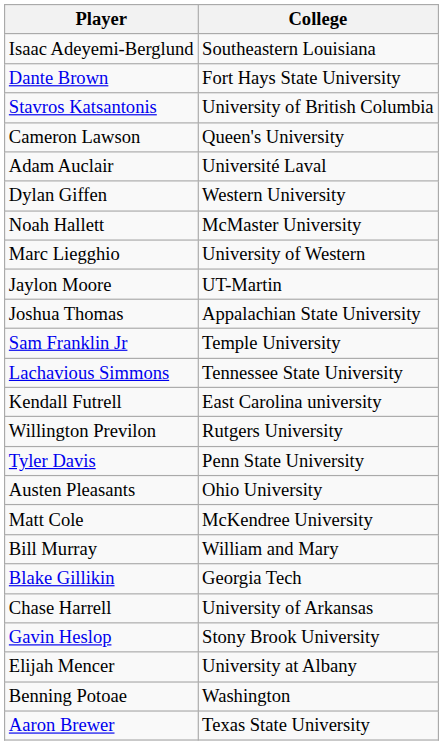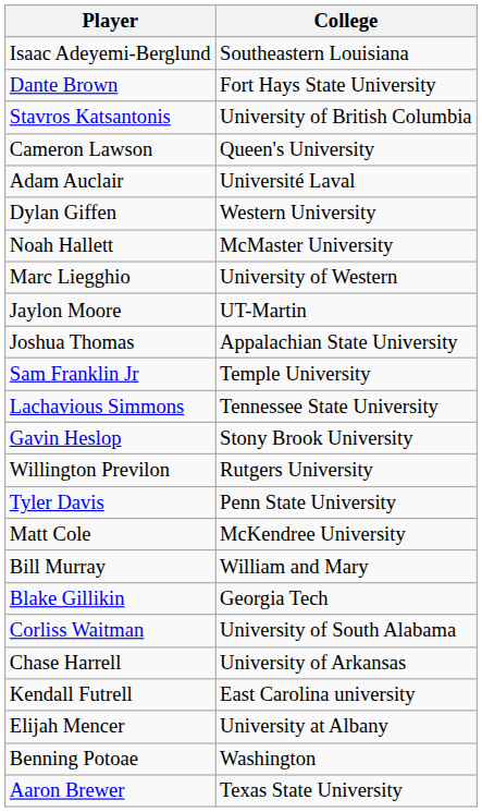 <table class="wikitable">
 <tr>
 <th>Player</th>
 <th>College</th>
 </tr>
 <tr>
 <td>Isaac Adeyemi-Berglund</td>
 <td>Southeastern Louisiana</td>
 </tr>
 <tr>
 <td><a href='#'>Dante Brown</a></td>
 <td>Fort Hays State University</td>
 </tr>
 <tr>
 <td><a href='#'>Stavros Katsantonis</a></td>
 <td>University of British Columbia</td>
 </tr>
 <tr>
 <td>Cameron Lawson</td>
 <td>Queen's University</td>
 </tr>
 <tr>
 <td>Adam Auclair</td>
 <td>Université Laval</td>
 </tr>
 <tr>
 <td>Dylan Giffen</td>
 <td>Western University</td>
 </tr>
 <tr>
 <td>Noah Hallett</td>
 <td>McMaster University</td>
 </tr>
 <tr>
 <td>Marc Liegghio</td>
 <td>University of Western</td>
 </tr>
 <tr>
 <td>Jaylon Moore</td>
 <td>UT-Martin</td>
 </tr>
 <tr>
 <td>Joshua Thomas</td>
 <td>Appalachian State University</td>
 </tr>
 <tr>
 <td><a href='#'>Sam Franklin Jr</a></td>
 <td>Temple University</td>
 </tr>
 <tr>
 <td><a href='#'>Lachavious Simmons</a></td>
 <td>Tennessee State University</td>
 </tr>
 <tr>
-<td>Kendall Futrell</td>
-<td>East Carolina university</td>
+<td><a href='#'>Gavin Heslop</a></td>
+<td>Stony Brook University</td>
 </tr>
 <tr>
 <td>Willington Previlon</td>
 <td>Rutgers University</td>
 </tr>
 <tr>
 <td><a href='#'>Tyler Davis</a></td>
 <td>Penn State University</td>
-</tr>
-<tr>
-<td>Austen Pleasants</td>
-<td>Ohio University</td>
 </tr>
 <tr>
 <td>Matt Cole</td>
 <td>McKendree University</td>
 </tr>
 <tr>
 <td>Bill Murray</td>
 <td>William and Mary</td>
 </tr>
 <tr>
 <td><a href='#'>Blake Gillikin</a></td>
 <td>Georgia Tech</td>
 </tr>
 <tr>
+<td><a href='#'>Corliss Waitman</a></td>
+<td>University of South Alabama</td>
+</tr>
+<tr>
 <td>Chase Harrell</td>
 <td>University of Arkansas</td>
 </tr>
 <tr>
-<td><a href='#'>Gavin Heslop</a></td>
-<td>Stony Brook University</td>
+<td>Kendall Futrell</td>
+<td>East Carolina university</td>
 </tr>
 <tr>
 <td>Elijah Mencer</td>
 <td>University at Albany</td>
 </tr>
 <tr>
 <td>Benning Potoae</td>
 <td>Washington</td>
 </tr>
 <tr>
 <td><a href='#'>Aaron Brewer</a></td>
 <td>Texas State University</td>
 </tr>
 </table>
